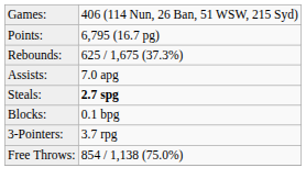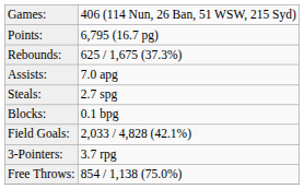 <table class="wikitable">
 <tr align=left>
 <td style="background:#efefef;">Games:</td>
 <td>406 (114 Nun, 26 Ban, 51 WSW, 215 Syd)</td>
 </tr>
 <tr>
 <td style="background:#efefef;">Points:</td>
 <td>6,795 (16.7 pg)</td>
 </tr>
 <tr>
 <td style="background:#efefef;">Rebounds:</td>
 <td>625 / 1,675 (37.3%)</td>
 </tr>
 <tr>
 <td style="background:#efefef;">Assists:</td>
 <td>7.0 apg</td>
 </tr>
 <tr>
 <td style="background:#efefef;">Steals:</td>
-<td><strong>2.7 spg</strong></td>
+<td>2.7 spg</td>
 </tr>
 <tr>
 <td style="background:#efefef;">Blocks:</td>
 <td>0.1 bpg</td>
+</tr>
+<tr>
+<td style="background:#efefef;">Field Goals:</td>
+<td>2,033 / 4,828 (42.1%)</td>
 </tr>
 <tr>
 <td style="background:#efefef;">3-Pointers:</td>
 <td>3.7 rpg</td>
 </tr>
 <tr>
 <td style="background:#efefef;">Free Throws:</td>
 <td>854 / 1,138 (75.0%)</td>
 </tr>
 <tr>
 </tr>
 </table>
